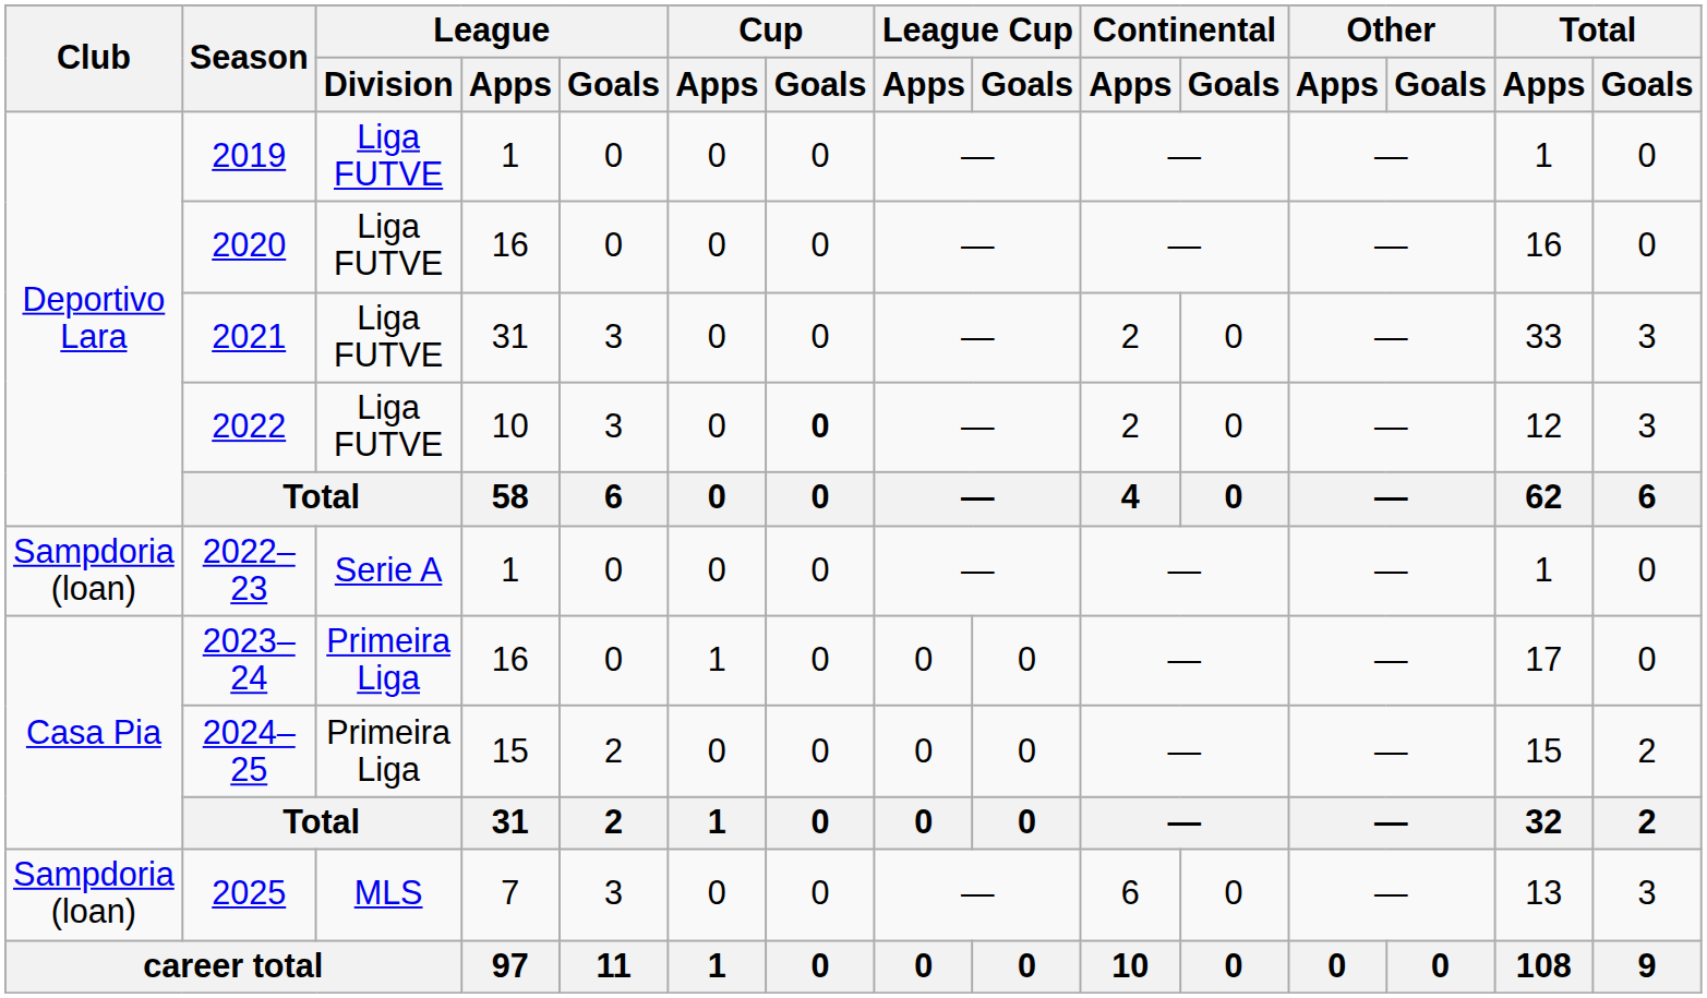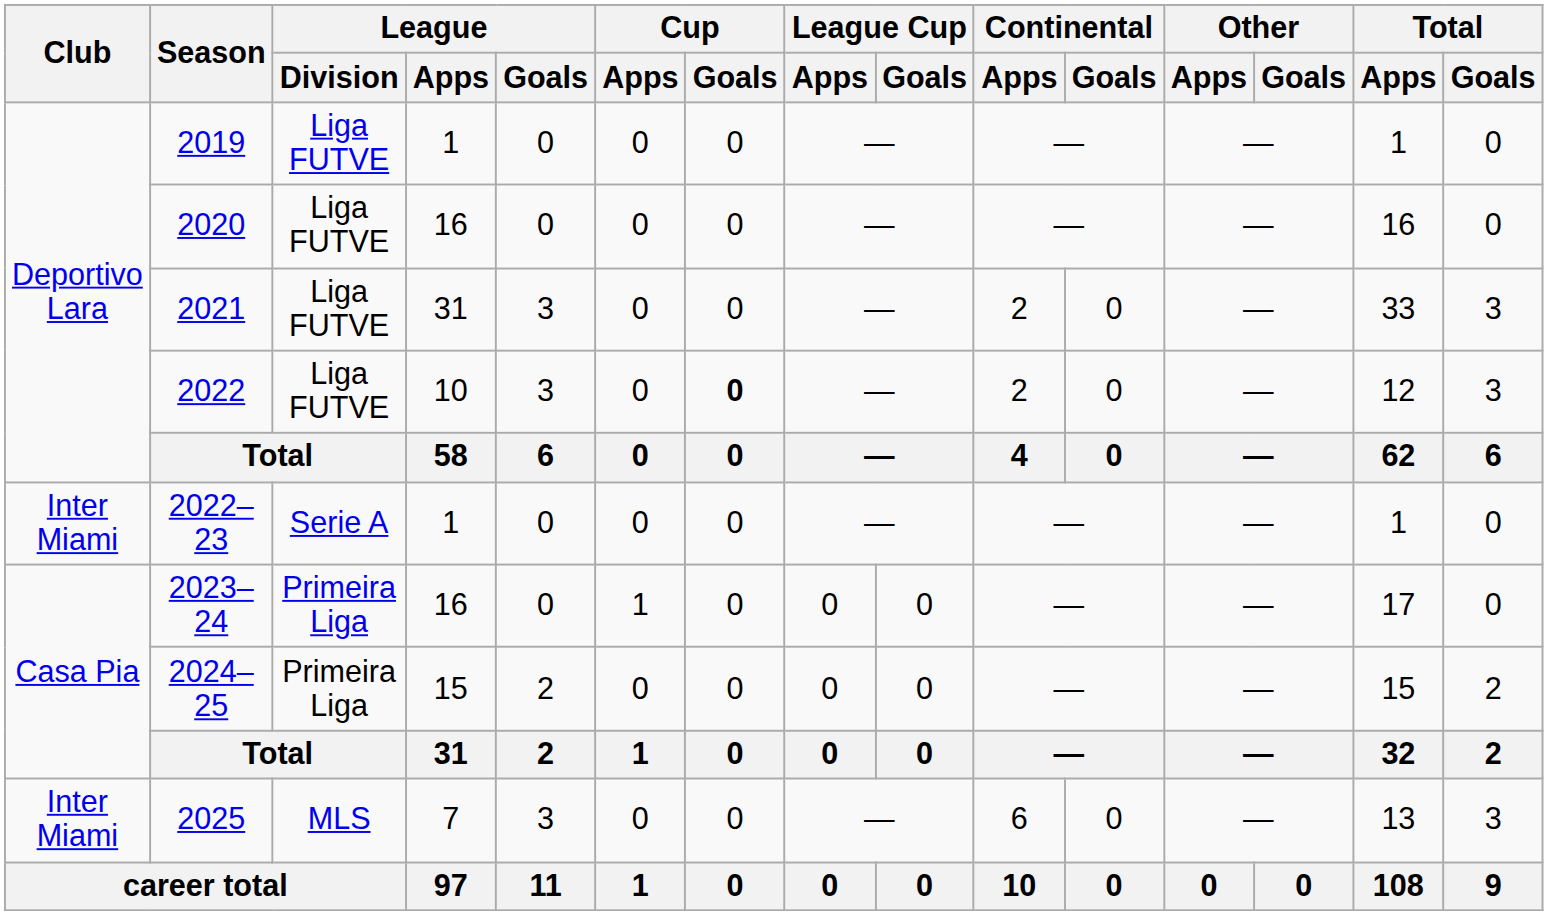 <table class="wikitable" style="text-align:center">
 <tr>
 <th rowspan="2">Club</th>
 <th rowspan="2">Season</th>
 <th colspan="3">League</th>
 <th colspan="2">Cup</th>
 <th colspan="2">League Cup</th>
 <th colspan="2">Continental</th>
 <th colspan="2">Other</th>
 <th colspan="2">Total</th>
 </tr>
 <tr>
 <th>Division</th>
 <th>Apps</th>
 <th>Goals</th>
 <th>Apps</th>
 <th>Goals</th>
 <th>Apps</th>
 <th>Goals</th>
 <th>Apps</th>
 <th>Goals</th>
 <th>Apps</th>
 <th>Goals</th>
 <th>Apps</th>
 <th>Goals</th>
 </tr>
 <tr>
 <td rowspan="5"><a href='#'>Deportivo Lara</a></td>
 <td><a href='#'>2019</a></td>
 <td><a href='#'>Liga FUTVE</a></td>
 <td>1</td>
 <td>0</td>
 <td>0</td>
 <td>0</td>
 <td colspan="2">—</td>
 <td colspan="2">—</td>
 <td colspan="2">—</td>
 <td>1</td>
 <td>0</td>
 </tr>
 <tr>
 <td><a href='#'>2020</a></td>
 <td>Liga FUTVE</td>
 <td>16</td>
 <td>0</td>
 <td>0</td>
 <td>0</td>
 <td colspan="2">—</td>
 <td colspan="2">—</td>
 <td colspan="2">—</td>
 <td>16</td>
 <td>0</td>
 </tr>
 <tr>
 <td><a href='#'>2021</a></td>
 <td>Liga FUTVE</td>
 <td>31</td>
 <td>3</td>
 <td>0</td>
 <td>0</td>
 <td colspan="2">—</td>
 <td>2</td>
 <td>0</td>
 <td colspan="2">—</td>
 <td>33</td>
 <td>3</td>
 </tr>
 <tr>
 <td><a href='#'>2022</a></td>
 <td>Liga FUTVE</td>
 <td>10</td>
 <td>3</td>
 <td>0</td>
 <td><strong>0</strong></td>
 <td colspan="2">—</td>
 <td>2</td>
 <td>0</td>
 <td colspan="2">—</td>
 <td>12</td>
 <td>3</td>
 </tr>
 <tr>
 <th colspan="2">Total</th>
 <th>58</th>
 <th>6</th>
 <th>0</th>
 <th>0</th>
 <th colspan="2">—</th>
 <th>4</th>
 <th>0</th>
 <th colspan="2">—</th>
 <th>62</th>
 <th>6</th>
 </tr>
 <tr>
-<td><a href='#'>Sampdoria</a> (loan)</td>
+<td><a href='#'>Inter Miami</a></td>
 <td><a href='#'>2022–23</a></td>
 <td><a href='#'>Serie A</a></td>
 <td>1</td>
 <td>0</td>
 <td>0</td>
 <td>0</td>
 <td colspan="2">—</td>
 <td colspan="2">—</td>
 <td colspan="2">—</td>
 <td>1</td>
 <td>0</td>
 </tr>
 <tr>
 <td rowspan="3"><a href='#'>Casa Pia</a></td>
 <td><a href='#'>2023–24</a></td>
 <td><a href='#'>Primeira Liga</a></td>
 <td>16</td>
 <td>0</td>
 <td>1</td>
 <td>0</td>
 <td>0</td>
 <td>0</td>
 <td colspan="2">—</td>
 <td colspan="2">—</td>
 <td>17</td>
 <td>0</td>
 </tr>
 <tr>
 <td><a href='#'>2024–25</a></td>
 <td>Primeira Liga</td>
 <td>15</td>
 <td>2</td>
 <td>0</td>
 <td>0</td>
 <td>0</td>
 <td>0</td>
 <td colspan="2">—</td>
 <td colspan="2">—</td>
 <td>15</td>
 <td>2</td>
 </tr>
 <tr>
 <th colspan="2">Total</th>
 <th>31</th>
 <th>2</th>
 <th>1</th>
 <th>0</th>
 <th>0</th>
 <th>0</th>
 <th colspan="2">—</th>
 <th colspan="2">—</th>
 <th>32</th>
 <th>2</th>
 </tr>
 <tr>
-<td><a href='#'>Sampdoria</a> (loan)</td>
+<td><a href='#'>Inter Miami</a></td>
 <td><a href='#'>2025</a></td>
 <td><a href='#'>MLS</a></td>
 <td>7</td>
 <td>3</td>
 <td>0</td>
 <td>0</td>
 <td colspan="2">—</td>
 <td>6</td>
 <td>0</td>
 <td colspan="2">—</td>
 <td>13</td>
 <td>3</td>
 </tr>
 <tr>
 <th colspan="3">career total</th>
 <th>97</th>
 <th>11</th>
 <th>1</th>
 <th>0</th>
 <th>0</th>
 <th>0</th>
 <th>10</th>
 <th>0</th>
 <th>0</th>
 <th>0</th>
 <th>108</th>
 <th>9</th>
 </tr>
 </table>
